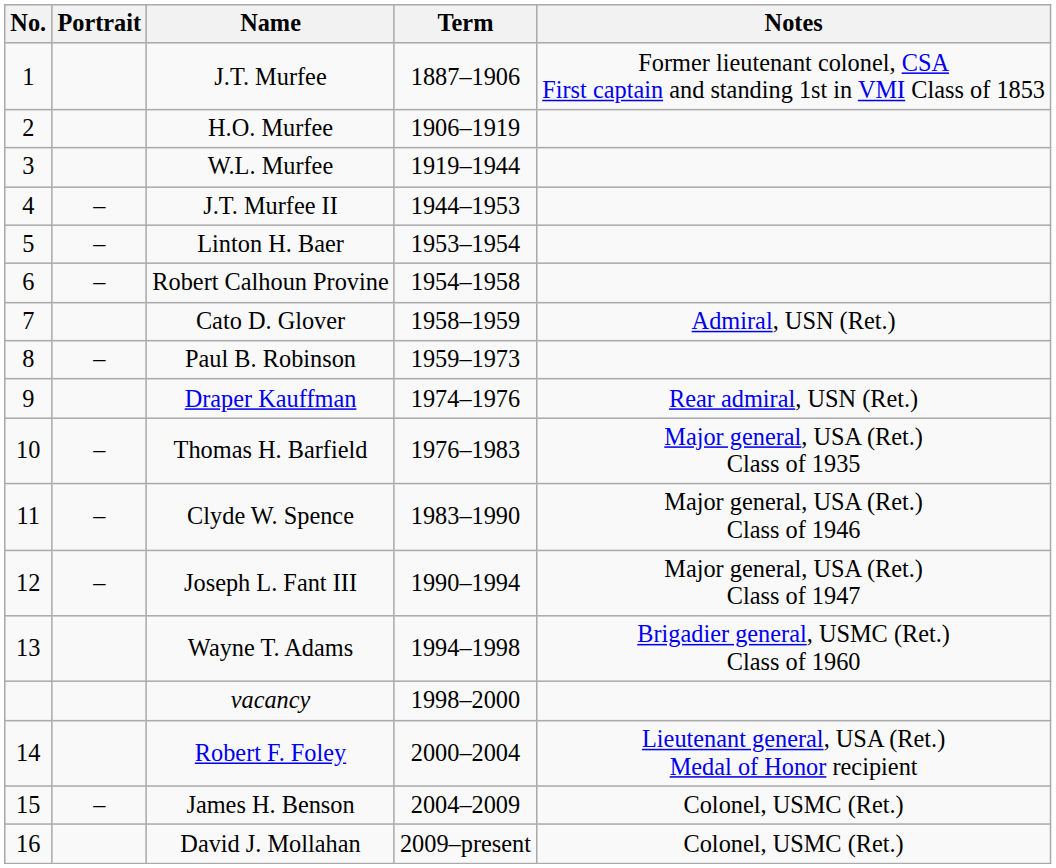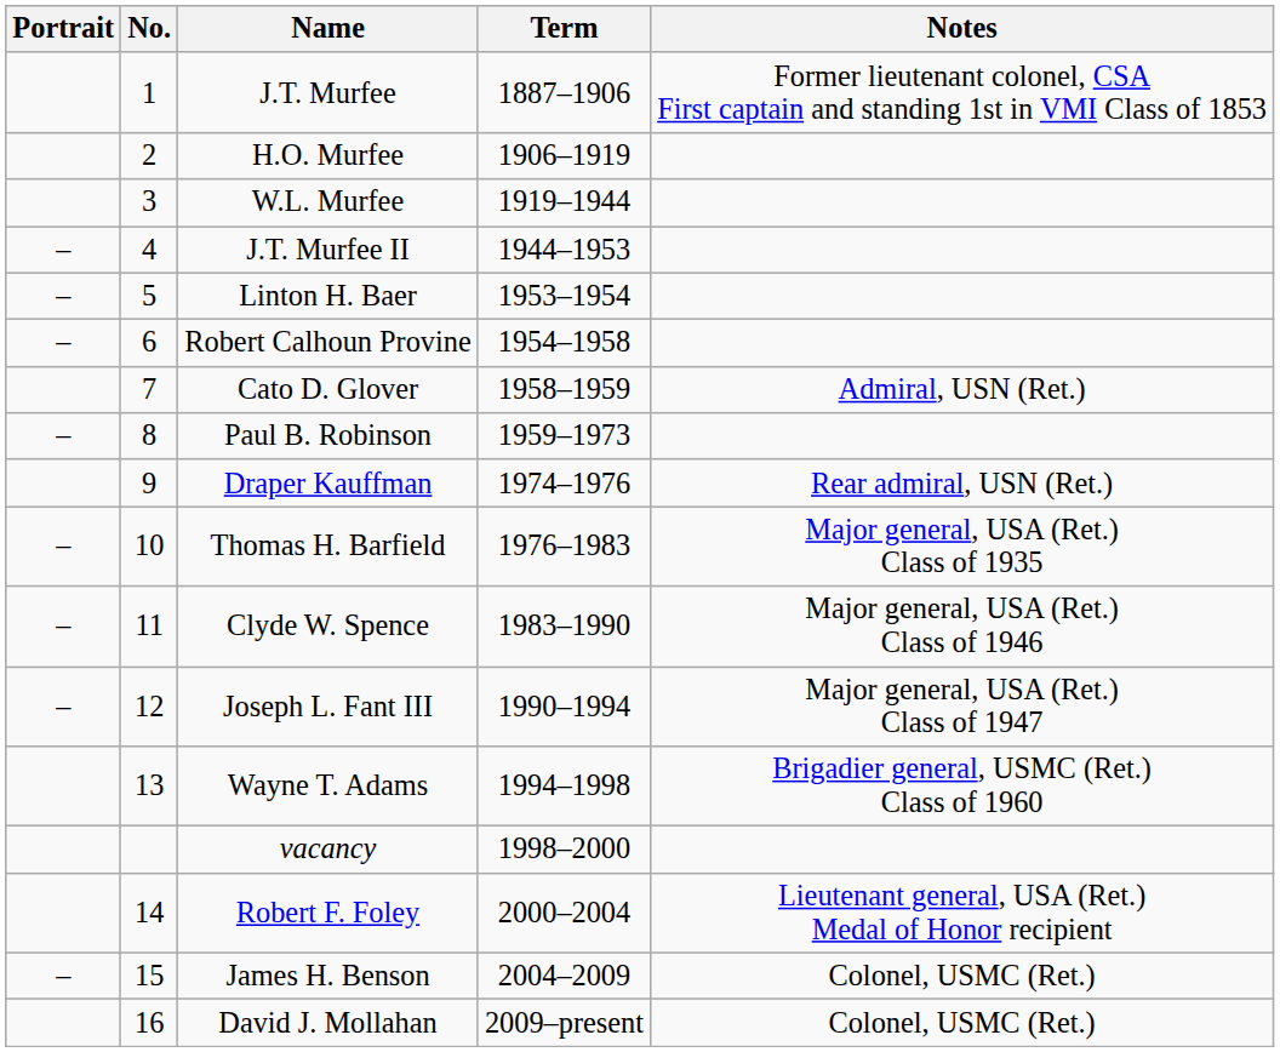 <table class="wikitable" style="text-align:center">
 <tr>
+<th>Portrait</th>
 <th>No.</th>
-<th>Portrait</th>
 <th>Name</th>
 <th>Term</th>
 <th>Notes</th>
 </tr>
 <tr>
+<td></td>
 <td>1</td>
-<td></td>
 <td>J.T. Murfee</td>
 <td>1887–1906</td>
 <td>Former lieutenant colonel, <a href='#'>CSA</a><br><a href='#'>First captain</a> and standing 1st in <a href='#'>VMI</a> Class of 1853</td>
 </tr>
 <tr>
+<td></td>
 <td>2</td>
-<td></td>
 <td>H.O. Murfee</td>
 <td>1906–1919</td>
 <td></td>
 </tr>
 <tr>
+<td></td>
 <td>3</td>
-<td></td>
 <td>W.L. Murfee</td>
 <td>1919–1944</td>
 <td></td>
 </tr>
 <tr>
+<td>–</td>
 <td>4</td>
-<td>–</td>
 <td>J.T. Murfee II</td>
 <td>1944–1953</td>
 <td></td>
 </tr>
 <tr>
+<td>–</td>
 <td>5</td>
-<td>–</td>
 <td>Linton H. Baer</td>
 <td>1953–1954</td>
 <td></td>
 </tr>
 <tr>
+<td>–</td>
 <td>6</td>
-<td>–</td>
 <td>Robert Calhoun Provine</td>
 <td>1954–1958</td>
 <td></td>
 </tr>
 <tr>
+<td></td>
 <td>7</td>
-<td></td>
 <td>Cato D. Glover</td>
 <td>1958–1959</td>
 <td><a href='#'>Admiral</a>, USN (Ret.)</td>
 </tr>
 <tr>
+<td>–</td>
 <td>8</td>
-<td>–</td>
 <td>Paul B. Robinson</td>
 <td>1959–1973</td>
 <td></td>
 </tr>
 <tr>
+<td></td>
 <td>9</td>
-<td></td>
 <td><a href='#'>Draper Kauffman</a></td>
 <td>1974–1976</td>
 <td><a href='#'>Rear admiral</a>, USN (Ret.)</td>
 </tr>
 <tr>
+<td>–</td>
 <td>10</td>
-<td>–</td>
 <td>Thomas H. Barfield</td>
 <td>1976–1983</td>
 <td><a href='#'>Major general</a>, USA (Ret.)<br>Class of 1935</td>
 </tr>
 <tr>
+<td>–</td>
 <td>11</td>
-<td>–</td>
 <td>Clyde W. Spence</td>
 <td>1983–1990</td>
 <td>Major general, USA (Ret.)<br>Class of 1946</td>
 </tr>
 <tr>
+<td>–</td>
 <td>12</td>
-<td>–</td>
 <td>Joseph L. Fant III</td>
 <td>1990–1994</td>
 <td>Major general, USA (Ret.)<br>Class of 1947</td>
 </tr>
 <tr>
+<td></td>
 <td>13</td>
-<td></td>
 <td>Wayne T. Adams</td>
 <td>1994–1998</td>
 <td><a href='#'>Brigadier general</a>, USMC (Ret.)<br>Class of 1960</td>
 </tr>
 <tr>
 <td></td>
 <td></td>
 <td><em>vacancy</em></td>
 <td>1998–2000</td>
 <td></td>
 </tr>
 <tr>
+<td></td>
 <td>14</td>
-<td></td>
 <td><a href='#'>Robert F. Foley</a></td>
 <td>2000–2004</td>
 <td><a href='#'>Lieutenant general</a>, USA (Ret.)<br><a href='#'>Medal of Honor</a> recipient</td>
 </tr>
 <tr>
+<td>–</td>
 <td>15</td>
-<td>–</td>
 <td>James H. Benson</td>
 <td>2004–2009</td>
 <td>Colonel, USMC (Ret.)</td>
 </tr>
 <tr>
+<td></td>
 <td>16</td>
-<td></td>
 <td>David J. Mollahan</td>
 <td>2009–present</td>
 <td>Colonel, USMC (Ret.)</td>
 </tr>
 </table>
